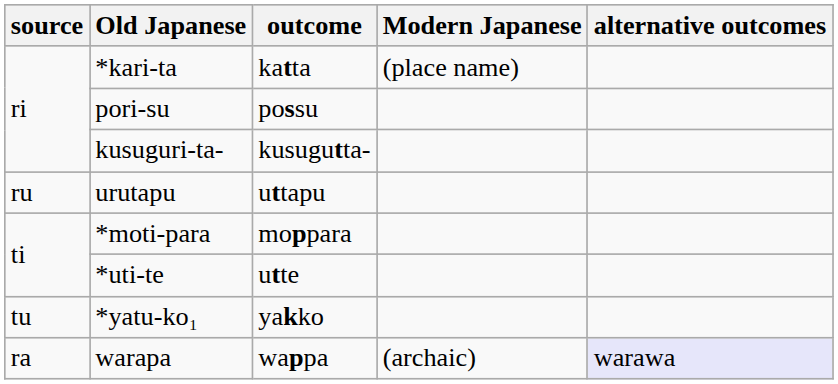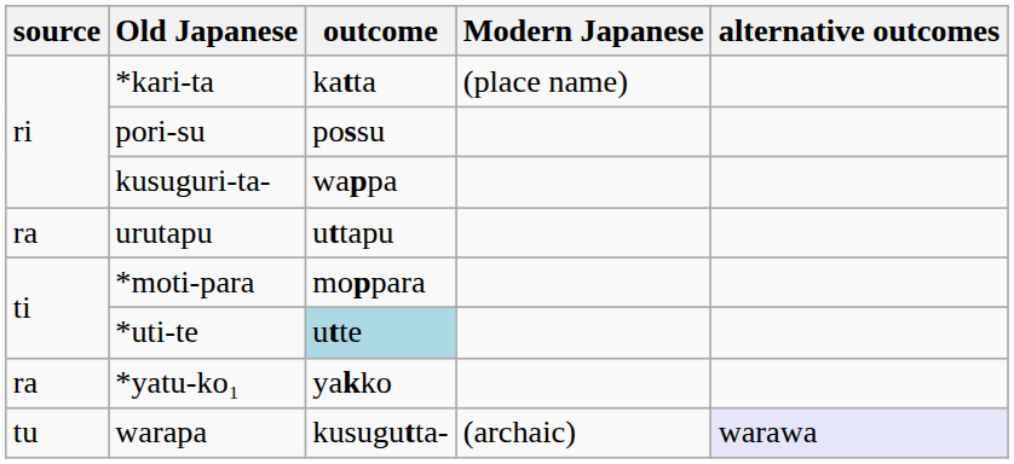 <table class="wikitable">
 <tr>
 <th>source</th>
 <th>Old Japanese</th>
 <th>outcome</th>
 <th>Modern Japanese</th>
 <th>alternative outcomes</th>
 </tr>
 <tr>
 <td rowspan=3>ri</td>
 <td>*kari-ta</td>
 <td>ka<strong>t</strong>ta</td>
 <td> (place name)</td>
 <td></td>
 </tr>
 <tr>
 <td>pori-su</td>
 <td>po<strong>s</strong>su</td>
 <td></td>
 <td></td>
 </tr>
 <tr>
 <td>kusuguri-ta-</td>
-<td>kusugu<strong>t</strong>ta-</td>
+<td>wa<strong>p</strong>pa</td>
 <td></td>
 <td></td>
 </tr>
 <tr>
-<td>ru</td>
+<td>ra</td>
 <td>urutapu</td>
 <td>u<strong>t</strong>tapu</td>
 <td></td>
 <td></td>
 </tr>
 <tr>
 <td rowspan=2>ti</td>
 <td>*moti-para</td>
 <td>mo<strong>p</strong>para</td>
 <td></td>
 <td></td>
 </tr>
 <tr>
 <td>*uti-te</td>
-<td>u<strong>t</strong>te</td>
+<td style="background: lightblue;">u<strong>t</strong>te</td>
 <td></td>
 <td></td>
 </tr>
 <tr>
-<td>tu</td>
+<td>ra</td>
 <td>*yatu-ko₁</td>
 <td>ya<strong>k</strong>ko</td>
 <td></td>
 <td></td>
 </tr>
 <tr>
-<td>ra</td>
+<td>tu</td>
 <td>warapa</td>
-<td>wa<strong>p</strong>pa</td>
+<td>kusugu<strong>t</strong>ta-</td>
 <td> (archaic)</td>
 <td style="background: lavender;">warawa</td>
 </tr>
 </table>
